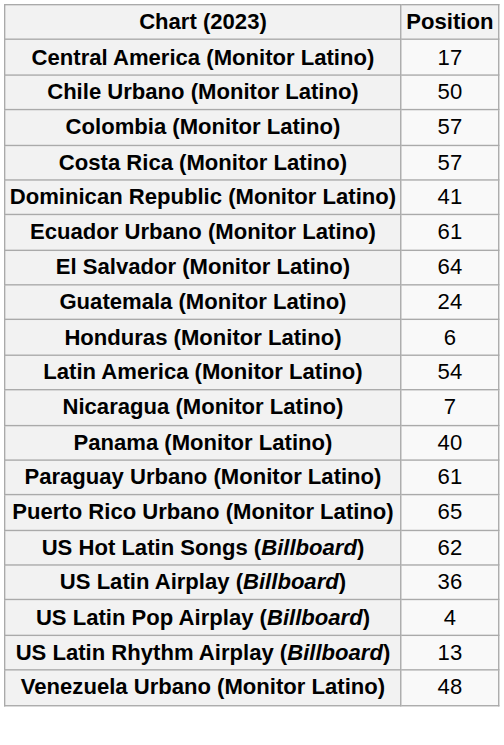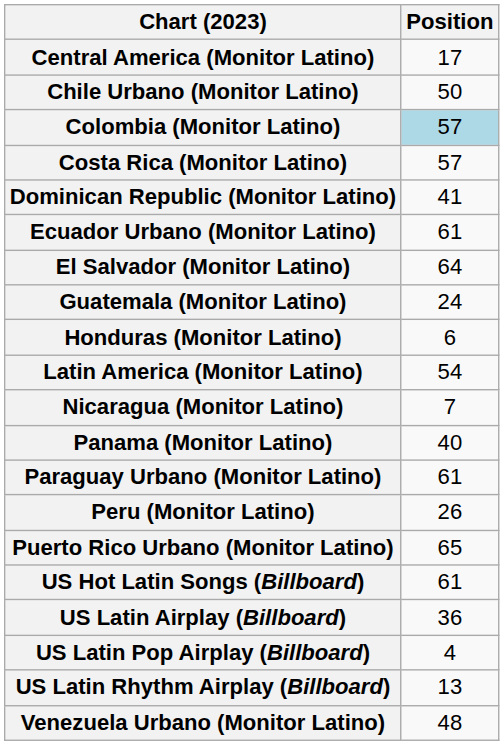 <table class="wikitable sortable plainrowheaders" style="text-align:center">
 <tr>
 <th scope="col">Chart (2023)</th>
 <th scope="col">Position</th>
 </tr>
 <tr>
 <th scope="row">Central America (Monitor Latino)</th>
 <td>17</td>
 </tr>
 <tr>
 <th scope="row">Chile Urbano (Monitor Latino)</th>
 <td>50</td>
 </tr>
 <tr>
 <th scope="row">Colombia (Monitor Latino)</th>
-<td>57</td>
+<td style="background: lightblue;">57</td>
 </tr>
 <tr>
 <th scope="row">Costa Rica (Monitor Latino)</th>
 <td>57</td>
 </tr>
 <tr>
 <th scope="row">Dominican Republic (Monitor Latino)</th>
 <td>41</td>
 </tr>
 <tr>
 <th scope="row">Ecuador Urbano (Monitor Latino)</th>
 <td>61</td>
 </tr>
 <tr>
 <th scope="row">El Salvador (Monitor Latino)</th>
 <td>64</td>
 </tr>
 <tr>
 <th scope="row">Guatemala (Monitor Latino)</th>
 <td>24</td>
 </tr>
 <tr>
 <th scope="row">Honduras (Monitor Latino)</th>
 <td>6</td>
 </tr>
 <tr>
 <th scope="row">Latin America (Monitor Latino)</th>
 <td>54</td>
 </tr>
 <tr>
 <th scope="row">Nicaragua (Monitor Latino)</th>
 <td>7</td>
 </tr>
 <tr>
 <th scope="row">Panama (Monitor Latino)</th>
 <td>40</td>
 </tr>
 <tr>
 <th scope="row">Paraguay Urbano (Monitor Latino)</th>
 <td>61</td>
 </tr>
 <tr>
+<th scope="row">Peru (Monitor Latino)</th>
+<td>26</td>
+</tr>
+<tr>
 <th scope="row">Puerto Rico Urbano (Monitor Latino)</th>
 <td>65</td>
 </tr>
 <tr>
 <th scope="row">US Hot Latin Songs (<em>Billboard</em>)</th>
-<td>62</td>
+<td>61</td>
 </tr>
 <tr>
 <th scope="row">US Latin Airplay (<em>Billboard</em>)</th>
 <td>36</td>
 </tr>
 <tr>
 <th scope="row">US Latin Pop Airplay (<em>Billboard</em>)</th>
 <td>4</td>
 </tr>
 <tr>
 <th scope="row">US Latin Rhythm Airplay (<em>Billboard</em>)</th>
 <td>13</td>
 </tr>
 <tr>
 <th scope="row">Venezuela Urbano (Monitor Latino)</th>
 <td>48</td>
 </tr>
 </table>
